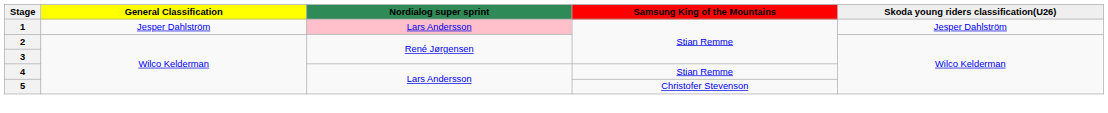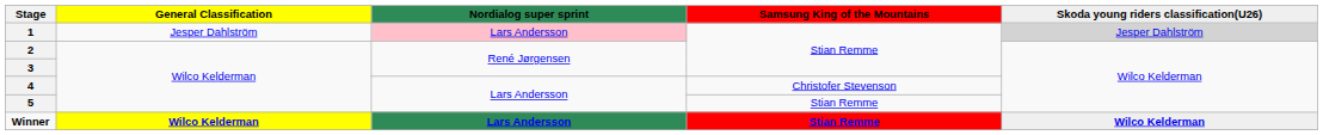 <table class="wikitable" style="text-align: center; font-size:smaller;">
 <tr style="background-color: #efefef;">
 <th width="1%">Stage</th>
 <td bgcolor="#ffff00" width="15%"><strong>General Classification</strong></td>
 <td bgcolor="#2E8B57" width="15%"><strong>Nordialog super sprint</strong></td>
 <td bgcolor="#ff0000" width="15%"><strong>Samsung King of the Mountains</strong></td>
 <td bgcolor="#EFEFEF" width="15%"><strong>Skoda young riders classification(U26)</strong></td>
 </tr>
 <tr>
 <th>1</th>
 <td><a href='#'>Jesper Dahlström</a></td>
 <td style="background: pink;"><a href='#'>Lars Andersson</a></td>
 <td rowspan=3><a href='#'>Stian Remme</a></td>
-<td><a href='#'>Jesper Dahlström</a></td>
+<td style="background: lightgrey;"><a href='#'>Jesper Dahlström</a></td>
 </tr>
 <tr>
 <th>2</th>
 <td rowspan=4><a href='#'>Wilco Kelderman</a></td>
 <td rowspan=2><a href='#'>René Jørgensen</a></td>
 <td rowspan=4><a href='#'>Wilco Kelderman</a></td>
 </tr>
 <tr>
 <th>3</th>
 </tr>
 <tr>
 <th>4</th>
 <td rowspan=2><a href='#'>Lars Andersson</a></td>
+<td><a href='#'>Christofer Stevenson</a></td>
+</tr>
+<tr>
+<th>5</th>
 <td><a href='#'>Stian Remme</a></td>
 </tr>
 <tr>
-<th>5</th>
-<td><a href='#'>Christofer Stevenson</a></td>
+<td><strong>Winner</strong></td>
+<td bgcolor="#ffff00" rowspan=1><strong><a href='#'>Wilco Kelderman</a></strong></td>
+<td bgcolor="#2E8B57" rowspan=1><strong><a href='#'>Lars Andersson</a></strong></td>
+<td bgcolor="#ff0000" rowspan=1><strong><a href='#'>Stian Remme</a></strong></td>
+<td bgcolor="#EFEFEF" rowspan=1><strong><a href='#'>Wilco Kelderman</a></strong></td>
 </tr>
 </table>
